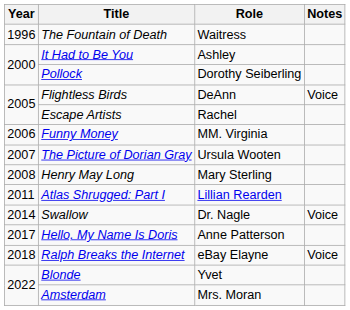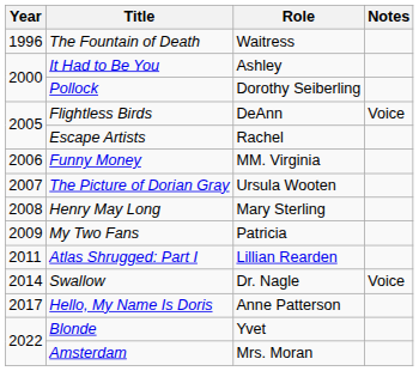 <table class="wikitable sortable">
 <tr>
 <th>Year</th>
 <th>Title</th>
 <th>Role</th>
 <th class="unsortable">Notes</th>
 </tr>
 <tr>
 <td>1996</td>
 <td><em>The Fountain of Death</em></td>
 <td>Waitress</td>
 <td></td>
 </tr>
 <tr>
 <td rowspan=2>2000</td>
 <td><em><a href='#'>It Had to Be You</a></em></td>
 <td>Ashley</td>
 <td></td>
 </tr>
 <tr>
 <td><em><a href='#'>Pollock</a></em></td>
 <td>Dorothy Seiberling</td>
 <td></td>
 </tr>
 <tr>
 <td rowspan=2>2005</td>
 <td><em>Flightless Birds</em></td>
 <td>DeAnn</td>
 <td>Voice</td>
 </tr>
 <tr>
 <td><em>Escape Artists</em></td>
 <td>Rachel</td>
 <td></td>
 </tr>
 <tr>
 <td>2006</td>
 <td><em><a href='#'>Funny Money</a></em></td>
 <td>MM. Virginia</td>
 <td></td>
 </tr>
 <tr>
 <td>2007</td>
 <td><em><a href='#'>The Picture of Dorian Gray</a></em></td>
 <td>Ursula Wooten</td>
 <td></td>
 </tr>
 <tr>
 <td>2008</td>
 <td><em>Henry May Long</em></td>
 <td>Mary Sterling</td>
 <td></td>
 </tr>
 <tr>
+<td>2009</td>
+<td><em>My Two Fans</em></td>
+<td>Patricia</td>
+<td></td>
+</tr>
+<tr>
 <td>2011</td>
 <td><em><a href='#'>Atlas Shrugged: Part I</a></em></td>
 <td><a href='#'>Lillian Rearden</a></td>
 <td></td>
 </tr>
 <tr>
 <td>2014</td>
 <td><em>Swallow</em></td>
 <td>Dr. Nagle</td>
 <td>Voice</td>
 </tr>
 <tr>
 <td>2017</td>
 <td><em><a href='#'>Hello, My Name Is Doris</a></em></td>
 <td>Anne Patterson</td>
 <td></td>
 </tr>
 <tr>
-<td>2018</td>
-<td><em><a href='#'>Ralph Breaks the Internet</a></em></td>
-<td>eBay Elayne</td>
-<td>Voice</td>
-</tr>
-<tr>
 <td rowspan=2>2022</td>
 <td><em><a href='#'>Blonde</a></em></td>
 <td>Yvet</td>
 <td></td>
 </tr>
 <tr>
 <td><em><a href='#'>Amsterdam</a></em></td>
 <td>Mrs. Moran</td>
 <td></td>
 </tr>
 </table>
